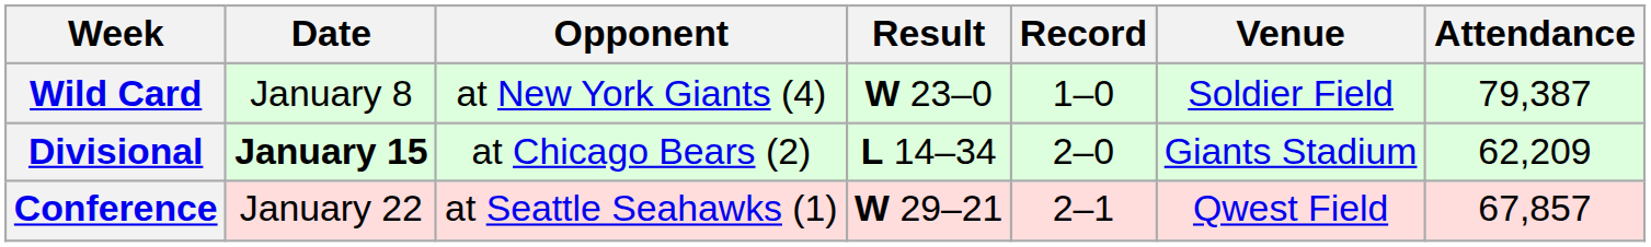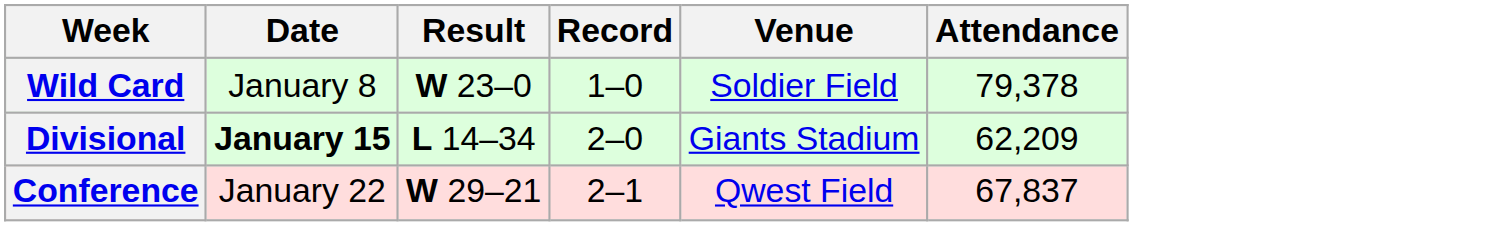 <table class="wikitable" style="text-align:center">
 <tr>
 <th>Week</th>
 <th>Date</th>
-<th>Opponent</th>
 <th>Result</th>
 <th>Record</th>
 <th>Venue</th>
 <th>Attendance</th>
 </tr>
 <tr bgcolor="#DDFFDD">
 <th><a href='#'>Wild Card</a></th>
 <td>January 8</td>
-<td>at <a href='#'>New York Giants</a> (4)</td>
 <td><strong>W</strong> 23–0</td>
 <td>1–0</td>
 <td><a href='#'>Soldier Field</a></td>
-<td>79,387</td>
+<td>79,378</td>
 </tr>
 <tr bgcolor="#DDFFDD">
 <th><a href='#'>Divisional</a></th>
 <td><strong>January 15</strong></td>
-<td>at <a href='#'>Chicago Bears</a> (2)</td>
 <td><strong>L</strong> 14–34</td>
 <td>2–0</td>
 <td><a href='#'>Giants Stadium</a></td>
 <td>62,209</td>
 </tr>
 <tr bgcolor="#FFDDDD">
 <th><a href='#'>Conference</a></th>
 <td>January 22</td>
-<td>at <a href='#'>Seattle Seahawks</a> (1)</td>
 <td><strong>W</strong> 29–21</td>
 <td>2–1</td>
 <td><a href='#'>Qwest Field</a></td>
-<td>67,857</td>
+<td>67,837</td>
 </tr>
 </table>
